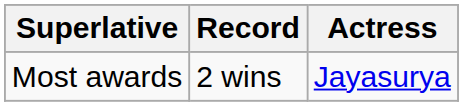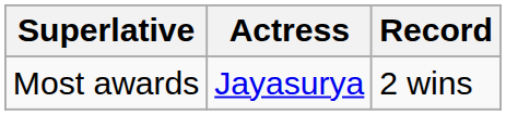 <table class="wikitable">
 <tr>
 <th>Superlative</th>
+<th>Actress</th>
 <th>Record</th>
-<th>Actress</th>
 </tr>
 <tr>
 <td>Most awards</td>
+<td><a href='#'>Jayasurya</a></td>
 <td>2 wins</td>
-<td><a href='#'>Jayasurya</a></td>
 </tr>
 </table>
